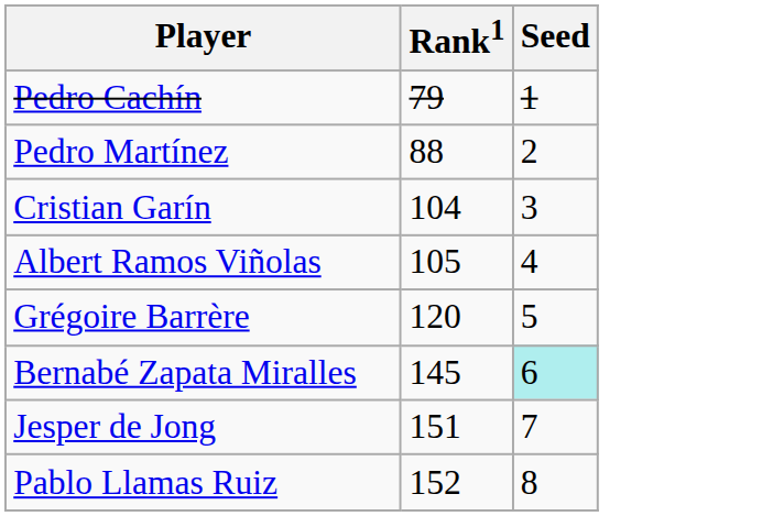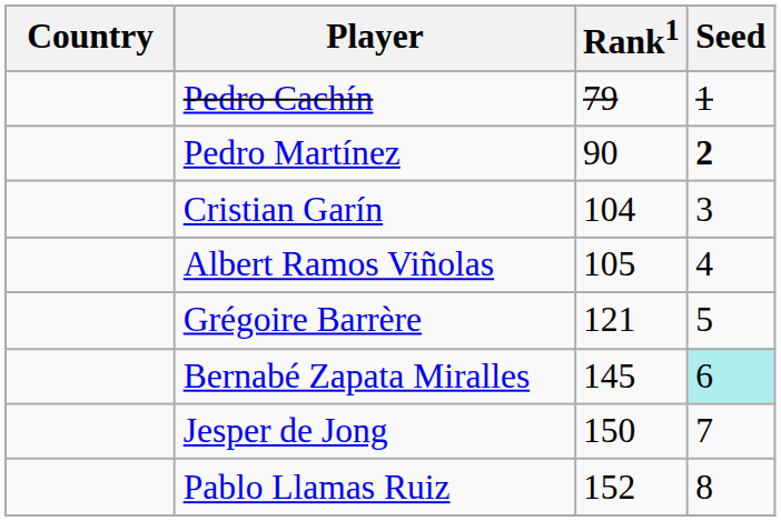 <table class="sortable wikitable">
 <tr>
+<th width="70">Country</th>
 <th width="175">Player</th>
 <th>Rank<sup>1</sup></th>
 <th>Seed</th>
 </tr>
 <tr>
+<td><s></s></td>
 <td><s><a href='#'>Pedro Cachín</a></s></td>
 <td><s>79</s></td>
 <td><s>1</s></td>
 </tr>
 <tr>
+<td></td>
 <td><a href='#'>Pedro Martínez</a></td>
-<td>88</td>
-<td>2</td>
+<td>90</td>
+<td><strong>2</strong></td>
 </tr>
 <tr>
+<td></td>
 <td><a href='#'>Cristian Garín</a></td>
 <td>104</td>
 <td>3</td>
 </tr>
 <tr>
+<td></td>
 <td><a href='#'>Albert Ramos Viñolas</a></td>
 <td>105</td>
 <td>4</td>
 </tr>
 <tr>
+<td></td>
 <td><a href='#'>Grégoire Barrère</a></td>
-<td>120</td>
+<td>121</td>
 <td>5</td>
 </tr>
 <tr>
+<td></td>
 <td><a href='#'>Bernabé Zapata Miralles</a></td>
 <td>145</td>
 <td style="background: paleturquoise;">6</td>
 </tr>
 <tr>
+<td></td>
 <td><a href='#'>Jesper de Jong</a></td>
-<td>151</td>
+<td>150</td>
 <td>7</td>
 </tr>
 <tr>
+<td></td>
 <td><a href='#'>Pablo Llamas Ruiz</a></td>
 <td>152</td>
 <td>8</td>
 </tr>
 </table>
